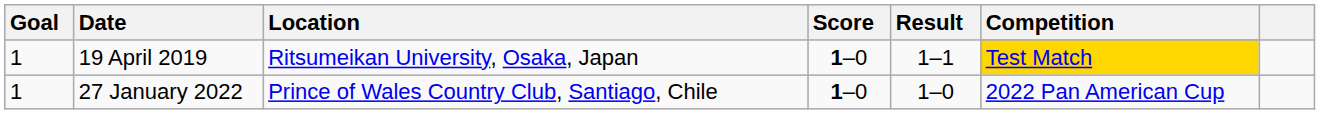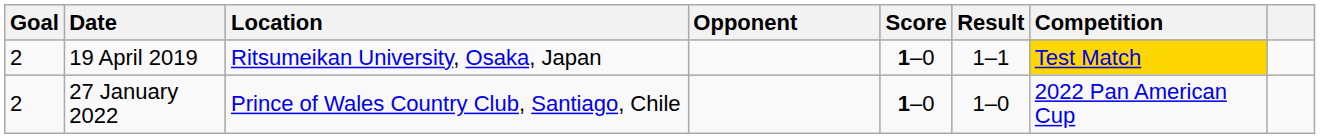 <table class="wikitable sortable" style="font-size:90%" width=97%>
 <tr>
 <th style="width: 25px; text-align: left">Goal</th>
 <th style="width: 100px; text-align: left">Date</th>
 <th style="width: 300px; text-align: left">Location</th>
+<th style="width: 120px; text-align: left">Opponent</th>
 <th style="width: 30px; text-align: left">Score</th>
 <th style="width: 30px; text-align: left">Result</th>
 <th style="width: 150px; text-align: left">Competition</th>
 <th style="width: 25px; text-align: left"></th>
 </tr>
 <tr>
-<td>1</td>
+<td>2</td>
 <td>19 April 2019</td>
 <td><a href='#'>Ritsumeikan University</a>, <a href='#'>Osaka</a>, Japan</td>
+<td></td>
 <td align="center"><strong>1</strong>–0</td>
 <td align="center">1–1</td>
 <td style="background: gold;"><a href='#'>Test Match</a></td>
 <td></td>
 </tr>
 <tr>
-<td>1</td>
+<td>2</td>
 <td>27 January 2022</td>
 <td><a href='#'>Prince of Wales Country Club</a>, <a href='#'>Santiago</a>, Chile</td>
+<td></td>
 <td align="center"><strong>1</strong>–0</td>
 <td align="center">1–0</td>
 <td><a href='#'>2022 Pan American Cup</a></td>
 <td></td>
 </tr>
 </table>
